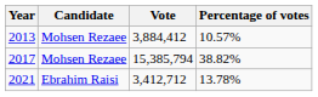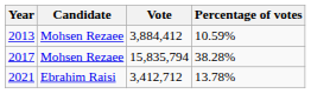 <table class="wikitable">
 <tr>
 <th>Year</th>
 <th>Candidate</th>
 <th>Vote</th>
 <th>Percentage of votes</th>
 </tr>
 <tr>
 <td><a href='#'>2013</a></td>
 <td><a href='#'>Mohsen Rezaee</a></td>
 <td>3,884,412</td>
-<td>10.57%</td>
+<td>10.59%</td>
 </tr>
 <tr>
 <td><a href='#'>2017</a></td>
 <td><a href='#'>Mohsen Rezaee</a></td>
-<td>15,385,794</td>
-<td>38.82%</td>
+<td>15,835,794</td>
+<td>38.28%</td>
 </tr>
 <tr>
 <td><a href='#'>2021</a></td>
 <td><a href='#'>Ebrahim Raisi</a></td>
 <td>3,412,712</td>
 <td>13.78%</td>
 </tr>
 </table>
